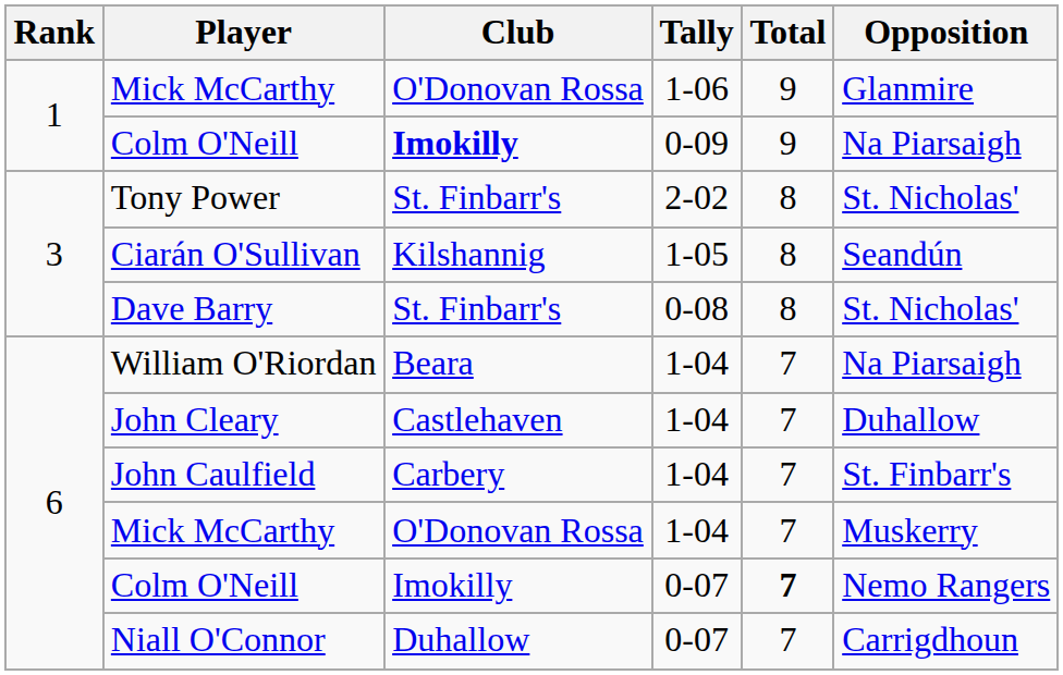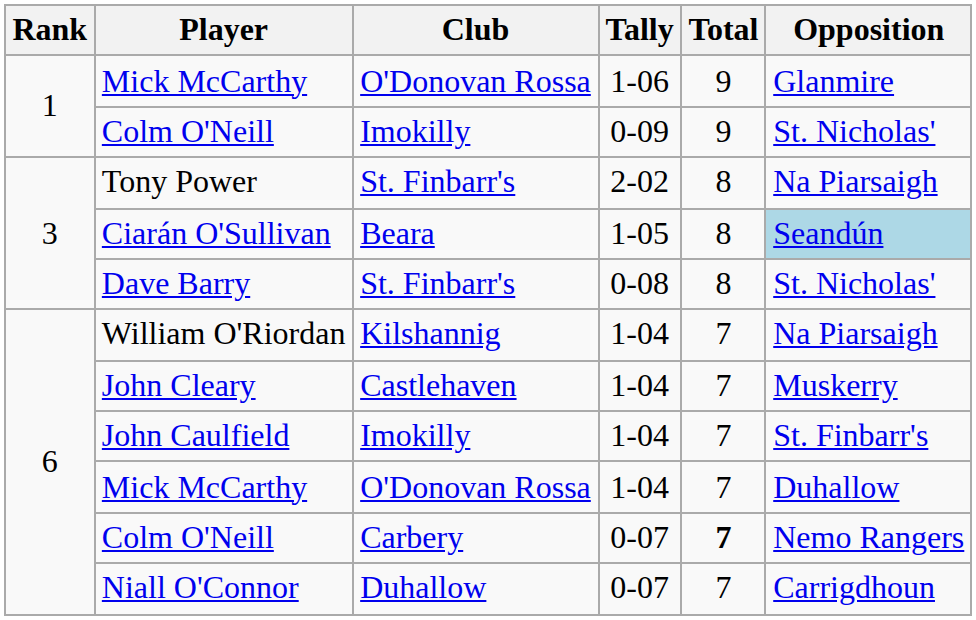 <table class="wikitable">
 <tr>
 <th>Rank</th>
 <th>Player</th>
 <th>Club</th>
 <th>Tally</th>
 <th>Total</th>
 <th>Opposition</th>
 </tr>
 <tr>
 <td rowspan="2" style="text-align:center;">1</td>
 <td><a href='#'>Mick McCarthy</a></td>
 <td><a href='#'>O'Donovan Rossa</a></td>
 <td align=center>1-06</td>
 <td align=center>9</td>
 <td><a href='#'>Glanmire</a></td>
 </tr>
 <tr>
 <td><a href='#'>Colm O'Neill</a></td>
-<td><strong><a href='#'>Imokilly</a></strong></td>
+<td><a href='#'>Imokilly</a></td>
 <td align=center>0-09</td>
 <td align=center>9</td>
-<td><a href='#'>Na Piarsaigh</a></td>
+<td><a href='#'>St. Nicholas'</a></td>
 </tr>
 <tr>
 <td rowspan="3" style="text-align:center;">3</td>
 <td>Tony Power</td>
 <td><a href='#'>St. Finbarr's</a></td>
 <td align=center>2-02</td>
 <td align=center>8</td>
-<td><a href='#'>St. Nicholas'</a></td>
+<td><a href='#'>Na Piarsaigh</a></td>
 </tr>
 <tr>
 <td><a href='#'>Ciarán O'Sullivan</a></td>
-<td><a href='#'>Kilshannig</a></td>
+<td><a href='#'>Beara</a></td>
 <td align=center>1-05</td>
 <td align=center>8</td>
-<td><a href='#'>Seandún</a></td>
+<td style="background: lightblue;"><a href='#'>Seandún</a></td>
 </tr>
 <tr>
 <td><a href='#'>Dave Barry</a></td>
 <td><a href='#'>St. Finbarr's</a></td>
 <td align=center>0-08</td>
 <td align=center>8</td>
 <td><a href='#'>St. Nicholas'</a></td>
 </tr>
 <tr>
 <td rowspan="6" style="text-align:center;">6</td>
 <td>William O'Riordan</td>
-<td><a href='#'>Beara</a></td>
+<td><a href='#'>Kilshannig</a></td>
 <td align=center>1-04</td>
 <td align=center>7</td>
 <td><a href='#'>Na Piarsaigh</a></td>
 </tr>
 <tr>
 <td><a href='#'>John Cleary</a></td>
 <td><a href='#'>Castlehaven</a></td>
 <td align=center>1-04</td>
 <td align=center>7</td>
-<td><a href='#'>Duhallow</a></td>
+<td><a href='#'>Muskerry</a></td>
 </tr>
 <tr>
 <td><a href='#'>John Caulfield</a></td>
-<td><a href='#'>Carbery</a></td>
+<td><a href='#'>Imokilly</a></td>
 <td align=center>1-04</td>
 <td align=center>7</td>
 <td><a href='#'>St. Finbarr's</a></td>
 </tr>
 <tr>
 <td><a href='#'>Mick McCarthy</a></td>
 <td><a href='#'>O'Donovan Rossa</a></td>
 <td align=center>1-04</td>
 <td align=center>7</td>
-<td><a href='#'>Muskerry</a></td>
+<td><a href='#'>Duhallow</a></td>
 </tr>
 <tr>
 <td><a href='#'>Colm O'Neill</a></td>
-<td><a href='#'>Imokilly</a></td>
+<td><a href='#'>Carbery</a></td>
 <td align=center>0-07</td>
 <td align=center><strong>7</strong></td>
 <td><a href='#'>Nemo Rangers</a></td>
 </tr>
 <tr>
 <td><a href='#'>Niall O'Connor</a></td>
 <td><a href='#'>Duhallow</a></td>
 <td align=center>0-07</td>
 <td align=center>7</td>
 <td><a href='#'>Carrigdhoun</a></td>
 </tr>
 </table>
